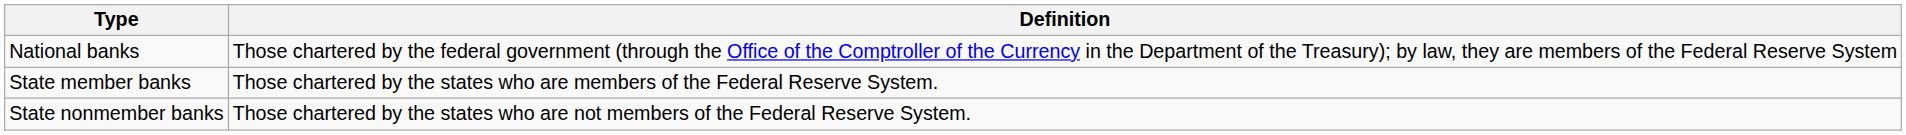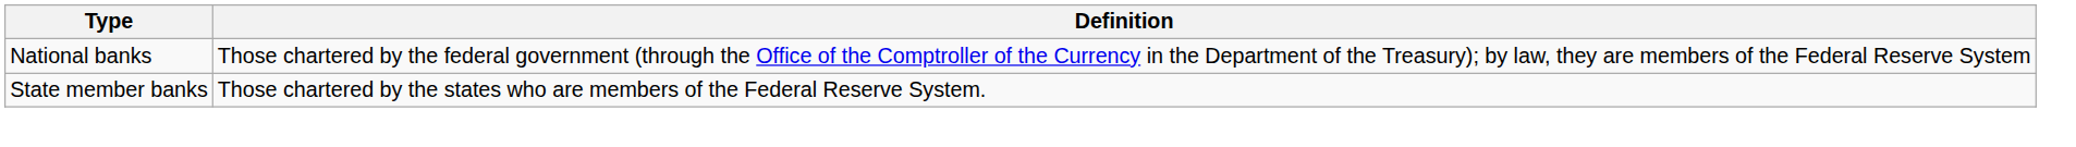 <table class="wikitable" border="1">
 <tr>
 <th>Type</th>
 <th>Definition</th>
 </tr>
 <tr>
 <td>National banks</td>
 <td>Those chartered by the federal government (through the <a href='#'>Office of the Comptroller of the Currency</a> in the Department of the Treasury); by law, they are members of the Federal Reserve System</td>
 </tr>
 <tr>
 <td>State member banks</td>
 <td>Those chartered by the states who are members of the Federal Reserve System.</td>
 </tr>
-<tr>
-<td>State nonmember banks</td>
-<td>Those chartered by the states who are not members of the Federal Reserve System.</td>
-</tr>
 </table>
